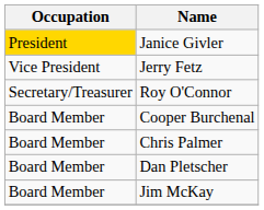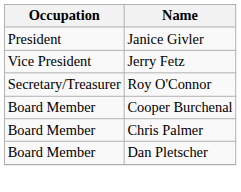 <table class="wikitable sortable">
 <tr>
 <th>Occupation</th>
 <th>Name</th>
 </tr>
 <tr>
-<td style="background: gold;">President</td>
+<td>President</td>
 <td>Janice Givler</td>
 </tr>
 <tr>
 <td>Vice President</td>
 <td>Jerry Fetz</td>
 </tr>
 <tr>
 <td>Secretary/Treasurer</td>
 <td>Roy O'Connor</td>
 </tr>
 <tr>
 <td>Board Member</td>
 <td>Cooper Burchenal</td>
 </tr>
 <tr>
 <td>Board Member</td>
 <td>Chris Palmer</td>
 </tr>
 <tr>
 <td>Board Member</td>
 <td>Dan Pletscher</td>
 </tr>
 <tr>
-<td>Board Member</td>
-<td>Jim McKay</td>
-</tr>
-<tr>
 </tr>
 </table>
